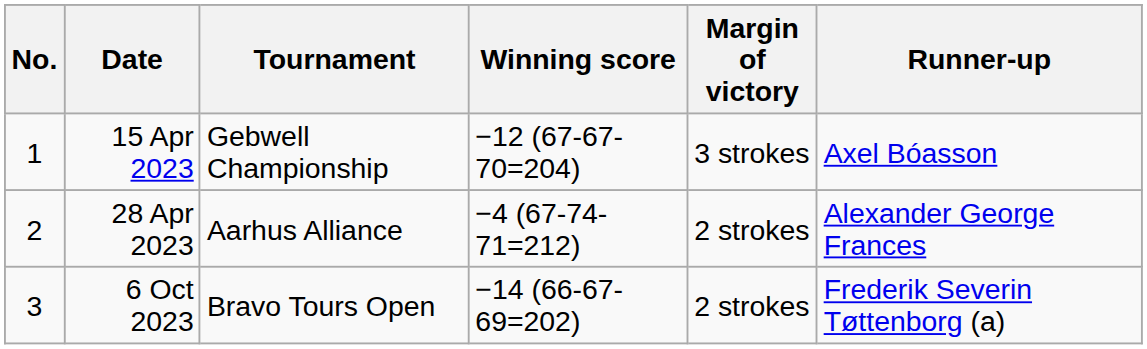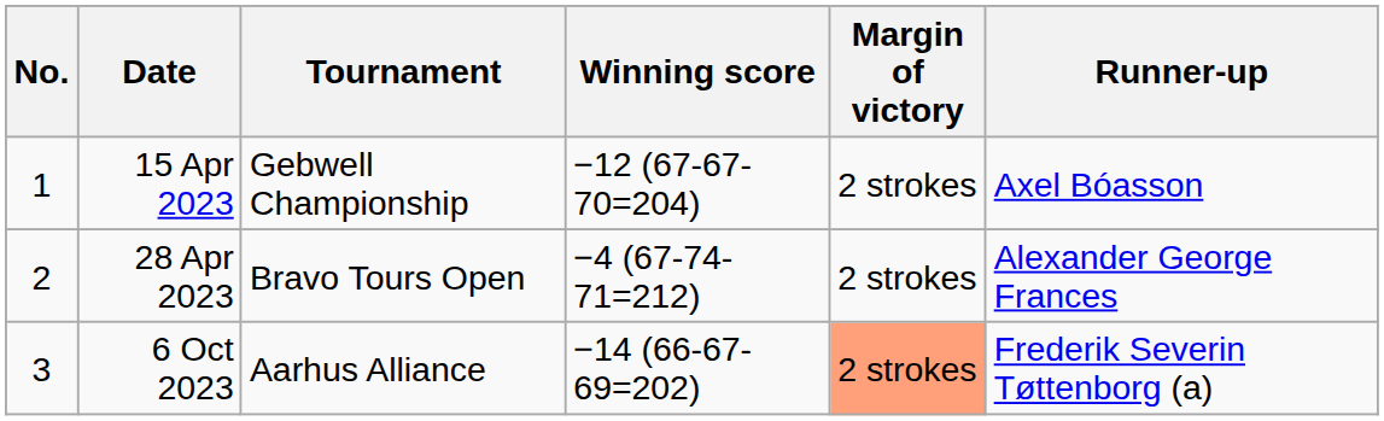 <table class="wikitable" style="font-size:95%;">
 <tr>
 <th>No.</th>
 <th>Date</th>
 <th>Tournament</th>
 <th>Winning score</th>
 <th>Margin of<br>victory</th>
 <th>Runner-up</th>
 </tr>
 <tr>
 <td align=center>1</td>
 <td align=right>15 Apr <a href='#'>2023</a></td>
 <td>Gebwell Championship</td>
 <td>−12 (67-67-70=204)</td>
-<td>3 strokes</td>
+<td>2 strokes</td>
 <td> <a href='#'>Axel Bóasson</a></td>
 </tr>
 <tr>
 <td align=center>2</td>
 <td align=right>28 Apr 2023</td>
-<td>Aarhus Alliance</td>
+<td>Bravo Tours Open</td>
 <td>−4 (67-74-71=212)</td>
 <td>2 strokes</td>
 <td> <a href='#'>Alexander George Frances</a></td>
 </tr>
 <tr>
 <td align=center>3</td>
 <td align=right>6 Oct 2023</td>
-<td>Bravo Tours Open</td>
+<td>Aarhus Alliance</td>
 <td>−14 (66-67-69=202)</td>
-<td>2 strokes</td>
+<td style="background: lightsalmon;">2 strokes</td>
 <td> <a href='#'>Frederik Severin Tøttenborg</a> (a)</td>
 </tr>
 </table>
